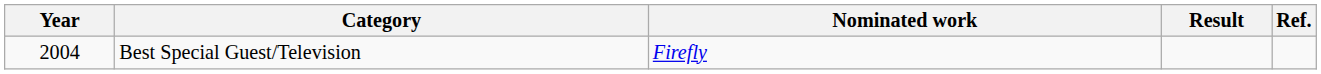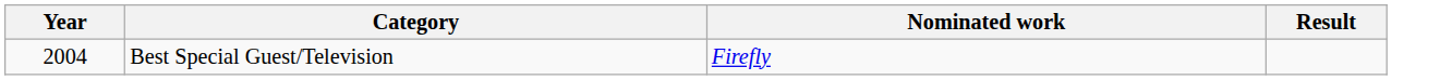 <table class=wikitable>
 <tr>
 <th scope="col" style="width:5em;">Year</th>
 <th scope="col" style="width:26em;">Category</th>
 <th scope="col" style="width:25em;">Nominated work</th>
 <th scope="col" style="width:5em;">Result</th>
-<th>Ref.</th>
 </tr>
 <tr>
 <td style="text-align:center;">2004</td>
 <td>Best Special Guest/Television</td>
 <td><em><a href='#'>Firefly</a></em></td>
 <td></td>
-<td align=center></td>
 </tr>
 </table>
